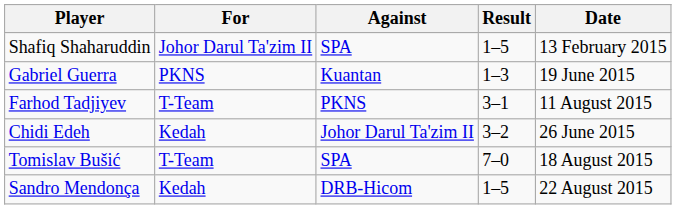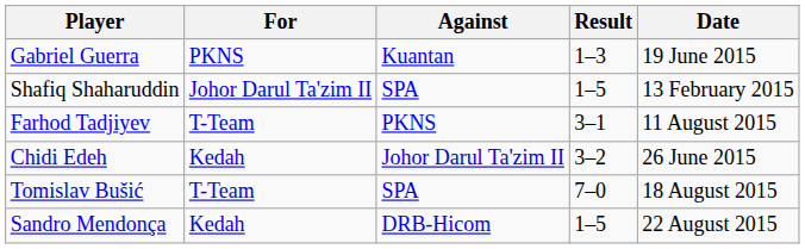 <table class="wikitable sortable">
 <tr>
 <th>Player</th>
 <th>For</th>
 <th>Against</th>
 <th>Result</th>
 <th>Date</th>
 </tr>
 <tr>
+<td> <a href='#'>Gabriel Guerra</a></td>
+<td><a href='#'>PKNS</a></td>
+<td><a href='#'>Kuantan</a></td>
+<td>1–3</td>
+<td>19 June 2015</td>
+</tr>
+<tr>
 <td> Shafiq Shaharuddin</td>
 <td><a href='#'>Johor Darul Ta'zim II</a></td>
 <td><a href='#'>SPA</a></td>
 <td>1–5</td>
 <td>13 February 2015</td>
-</tr>
-<tr>
-<td> <a href='#'>Gabriel Guerra</a></td>
-<td><a href='#'>PKNS</a></td>
-<td><a href='#'>Kuantan</a></td>
-<td>1–3</td>
-<td>19 June 2015</td>
 </tr>
 <tr>
 <td> <a href='#'>Farhod Tadjiyev</a></td>
 <td><a href='#'>T-Team</a></td>
 <td><a href='#'>PKNS</a></td>
 <td>3–1</td>
 <td>11 August 2015</td>
 </tr>
 <tr>
 <td> <a href='#'>Chidi Edeh</a></td>
 <td><a href='#'>Kedah</a></td>
 <td><a href='#'>Johor Darul Ta'zim II</a></td>
 <td>3–2</td>
 <td>26 June 2015</td>
 </tr>
 <tr>
 <td> <a href='#'>Tomislav Bušić</a></td>
 <td><a href='#'>T-Team</a></td>
 <td><a href='#'>SPA</a></td>
 <td>7–0</td>
 <td>18 August 2015</td>
 </tr>
 <tr>
 <td> <a href='#'>Sandro Mendonça</a></td>
 <td><a href='#'>Kedah</a></td>
 <td><a href='#'>DRB-Hicom</a></td>
 <td>1–5</td>
 <td>22 August 2015</td>
 </tr>
 </table>
